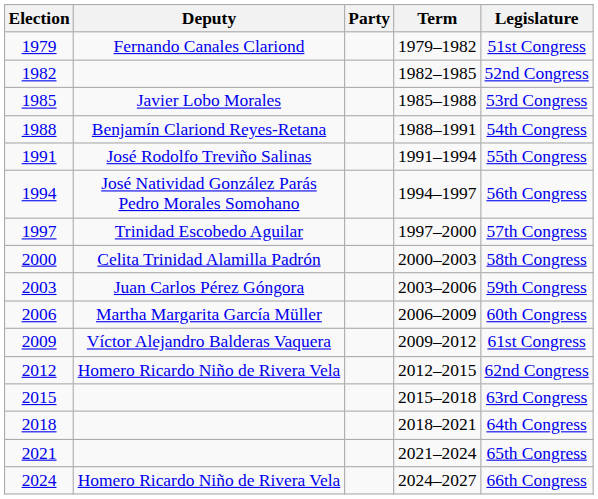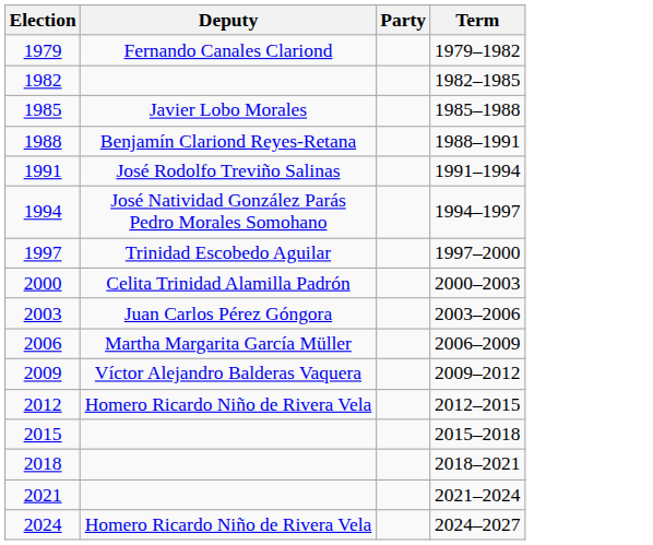 <table class="wikitable sortable" style="text-align: center">
 <tr>
 <th>Election</th>
 <th class="unsortable">Deputy</th>
 <th class="unsortable">Party</th>
 <th class="unsortable">Term</th>
-<th class="unsortable">Legislature</th>
 </tr>
 <tr>
 <td><a href='#'>1979</a></td>
 <td><a href='#'>Fernando Canales Clariond</a></td>
 <td></td>
 <td>1979–1982</td>
-<td><a href='#'>51st Congress</a></td>
 </tr>
 <tr>
 <td><a href='#'>1982</a></td>
 <td></td>
 <td></td>
 <td>1982–1985</td>
-<td><a href='#'>52nd Congress</a></td>
 </tr>
 <tr>
 <td><a href='#'>1985</a></td>
 <td><a href='#'>Javier Lobo Morales</a></td>
 <td></td>
 <td>1985–1988</td>
-<td><a href='#'>53rd Congress</a></td>
 </tr>
 <tr>
 <td><a href='#'>1988</a></td>
 <td><a href='#'>Benjamín Clariond Reyes-Retana</a></td>
 <td></td>
 <td>1988–1991</td>
-<td><a href='#'>54th Congress</a></td>
 </tr>
 <tr>
 <td><a href='#'>1991</a></td>
 <td><a href='#'>José Rodolfo Treviño Salinas</a></td>
 <td></td>
 <td>1991–1994</td>
-<td><a href='#'>55th Congress</a></td>
 </tr>
 <tr>
 <td><a href='#'>1994</a></td>
 <td><a href='#'>José Natividad González Parás</a><br><a href='#'>Pedro Morales Somohano</a></td>
 <td></td>
 <td>1994–1997</td>
-<td><a href='#'>56th Congress</a></td>
 </tr>
 <tr>
 <td><a href='#'>1997</a></td>
 <td><a href='#'>Trinidad Escobedo Aguilar</a></td>
 <td></td>
 <td>1997–2000</td>
-<td><a href='#'>57th Congress</a></td>
 </tr>
 <tr>
 <td><a href='#'>2000</a></td>
 <td><a href='#'>Celita Trinidad Alamilla Padrón</a></td>
 <td></td>
 <td>2000–2003</td>
-<td><a href='#'>58th Congress</a></td>
 </tr>
 <tr>
 <td><a href='#'>2003</a></td>
 <td><a href='#'>Juan Carlos Pérez Góngora</a></td>
 <td></td>
 <td>2003–2006</td>
-<td><a href='#'>59th Congress</a></td>
 </tr>
 <tr>
 <td><a href='#'>2006</a></td>
 <td><a href='#'>Martha Margarita García Müller</a></td>
 <td></td>
 <td>2006–2009</td>
-<td><a href='#'>60th Congress</a></td>
 </tr>
 <tr>
 <td><a href='#'>2009</a></td>
 <td><a href='#'>Víctor Alejandro Balderas Vaquera</a></td>
 <td></td>
 <td>2009–2012</td>
-<td><a href='#'>61st Congress</a></td>
 </tr>
 <tr>
 <td><a href='#'>2012</a></td>
 <td><a href='#'>Homero Ricardo Niño de Rivera Vela</a></td>
 <td></td>
 <td>2012–2015</td>
-<td><a href='#'>62nd Congress</a></td>
 </tr>
 <tr>
 <td><a href='#'>2015</a></td>
 <td></td>
 <td></td>
 <td>2015–2018</td>
-<td><a href='#'>63rd Congress</a></td>
 </tr>
 <tr>
 <td><a href='#'>2018</a></td>
 <td></td>
 <td></td>
 <td>2018–2021</td>
-<td><a href='#'>64th Congress</a></td>
 </tr>
 <tr>
 <td><a href='#'>2021</a></td>
 <td></td>
 <td></td>
 <td>2021–2024</td>
-<td><a href='#'>65th Congress</a></td>
 </tr>
 <tr>
 <td><a href='#'>2024</a></td>
 <td><a href='#'>Homero Ricardo Niño de Rivera Vela</a></td>
 <td></td>
 <td>2024–2027</td>
-<td><a href='#'>66th Congress</a></td>
 </tr>
 </table>
